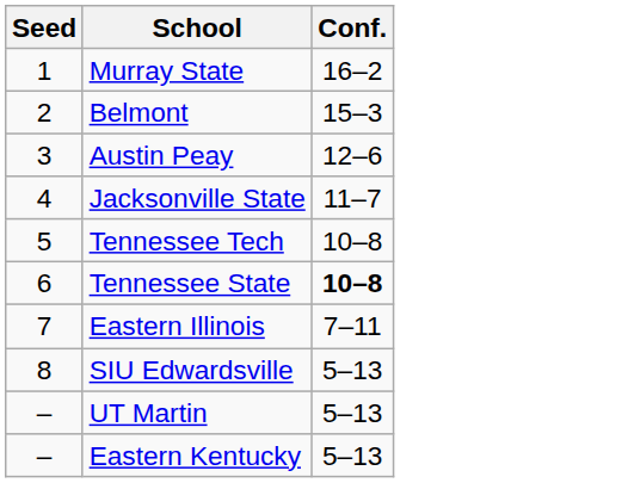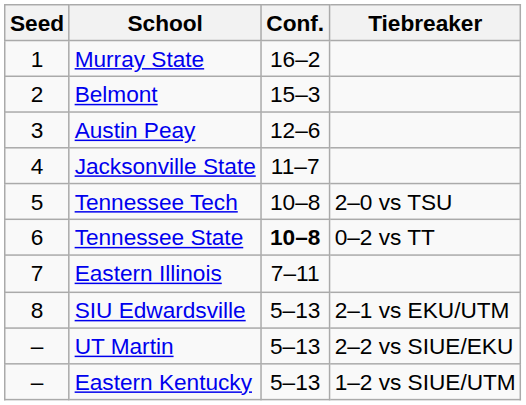 <table class="wikitable" style="font-size:95%; text-align:center">
 <tr>
 <th>Seed</th>
 <th>School</th>
 <th>Conf.</th>
+<th>Tiebreaker</th>
 </tr>
 <tr>
 <td>1</td>
 <td align=left><a href='#'>Murray State</a></td>
 <td>16–2</td>
+<td></td>
 </tr>
 <tr>
 <td>2</td>
 <td align=left><a href='#'>Belmont</a></td>
 <td>15–3</td>
+<td></td>
 </tr>
 <tr>
 <td>3</td>
 <td align=left><a href='#'>Austin Peay</a></td>
 <td>12–6</td>
+<td></td>
 </tr>
 <tr>
 <td>4</td>
 <td align=left><a href='#'>Jacksonville State</a></td>
 <td>11–7</td>
+<td></td>
 </tr>
 <tr>
 <td>5</td>
 <td align=left><a href='#'>Tennessee Tech</a></td>
 <td>10–8</td>
+<td align=left>2–0 vs TSU</td>
 </tr>
 <tr>
 <td>6</td>
 <td align=left><a href='#'>Tennessee State</a></td>
 <td><strong>10–8</strong></td>
+<td align=left>0–2 vs TT</td>
 </tr>
 <tr>
 <td>7</td>
 <td align=left><a href='#'>Eastern Illinois</a></td>
 <td>7–11</td>
+<td></td>
 </tr>
 <tr>
 <td>8</td>
 <td align=left><a href='#'>SIU Edwardsville</a></td>
 <td>5–13</td>
+<td align=left>2–1 vs EKU/UTM</td>
 </tr>
 <tr>
 <td>–</td>
 <td align=left><a href='#'>UT Martin</a></td>
 <td>5–13</td>
+<td align=left>2–2 vs SIUE/EKU</td>
 </tr>
 <tr>
 <td>–</td>
 <td align=left><a href='#'>Eastern Kentucky</a></td>
 <td>5–13</td>
+<td align=left>1–2 vs SIUE/UTM</td>
 </tr>
 </table>
